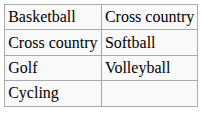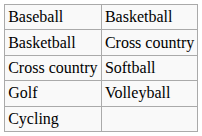 <table class="wikitable" style="float:center">
 <tr>
+</tr>
+<tr>
+<td>Baseball</td>
+<td>Basketball</td>
 </tr>
 <tr>
 <td>Basketball</td>
 <td>Cross country</td>
 </tr>
 <tr>
 <td>Cross country</td>
 <td>Softball</td>
 </tr>
 <tr>
 <td>Golf</td>
 <td>Volleyball</td>
 </tr>
 <tr>
 <td>Cycling</td>
 </tr>
 <tr>
 </tr>
 </table>
